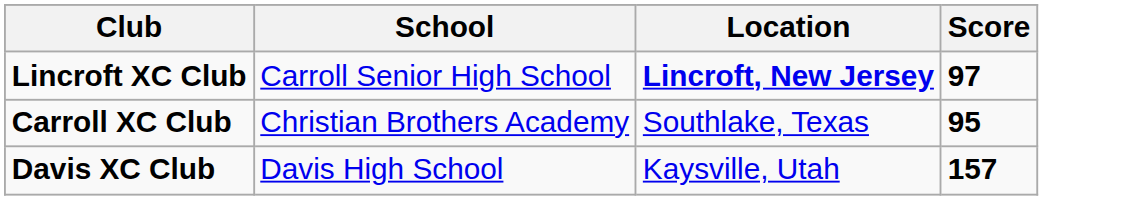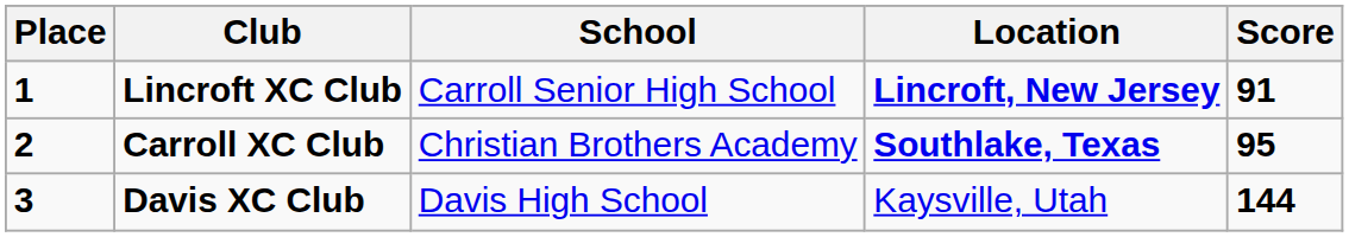 <table class="wikitable">
 <tr>
+<th>Place</th>
 <th>Club</th>
 <th>School</th>
 <th>Location</th>
 <th>Score</th>
 </tr>
 <tr>
+<td><strong>1</strong></td>
 <td><strong>Lincroft XC Club</strong></td>
 <td><a href='#'>Carroll Senior High School</a></td>
 <td><strong><a href='#'>Lincroft, New Jersey</a></strong></td>
-<td><strong>97</strong></td>
+<td><strong>91</strong></td>
 </tr>
 <tr>
+<td><strong>2</strong></td>
 <td><strong>Carroll XC Club</strong></td>
 <td><a href='#'>Christian Brothers Academy</a></td>
-<td><a href='#'>Southlake, Texas</a></td>
+<td><strong><a href='#'>Southlake, Texas</a></strong></td>
 <td><strong>95</strong></td>
 </tr>
 <tr>
+<td><strong>3</strong></td>
 <td><strong>Davis XC Club</strong></td>
 <td><a href='#'>Davis High School</a></td>
 <td><a href='#'>Kaysville, Utah</a></td>
-<td><strong>157</strong></td>
+<td><strong>144</strong></td>
 </tr>
 </table>
